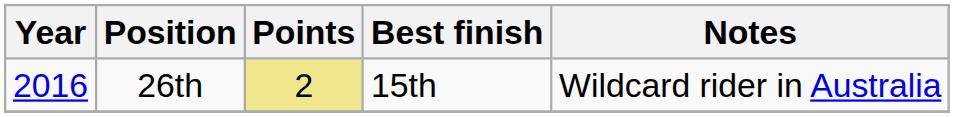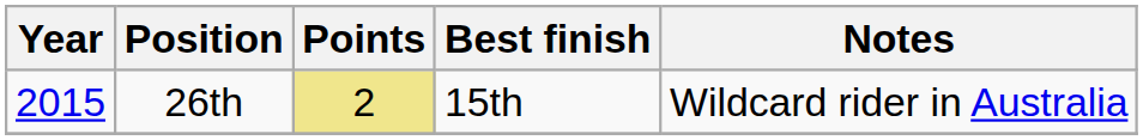 <table class="wikitable" style="font-size: 95%;">
 <tr>
 <th>Year</th>
 <th>Position</th>
 <th>Points</th>
 <th>Best finish</th>
 <th>Notes</th>
 </tr>
 <tr>
-<td><a href='#'>2016</a></td>
+<td><a href='#'>2015</a></td>
 <td align="center">26th</td>
 <td align="center" style="background: khaki;">2</td>
 <td>15th</td>
 <td>Wildcard rider in <a href='#'>Australia</a></td>
 </tr>
 <tr>
 </tr>
 </table>
